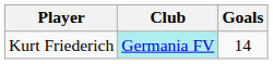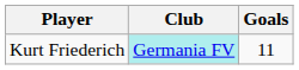 <table class="wikitable" style="text-align: center;">
 <tr>
 <th>Player</th>
 <th>Club</th>
 <th>Goals</th>
 </tr>
 <tr>
 <td> Kurt Friederich</td>
 <td style="background: paleturquoise;"><a href='#'>Germania FV</a></td>
-<td>14</td>
+<td>11</td>
 </tr>
 </table>
